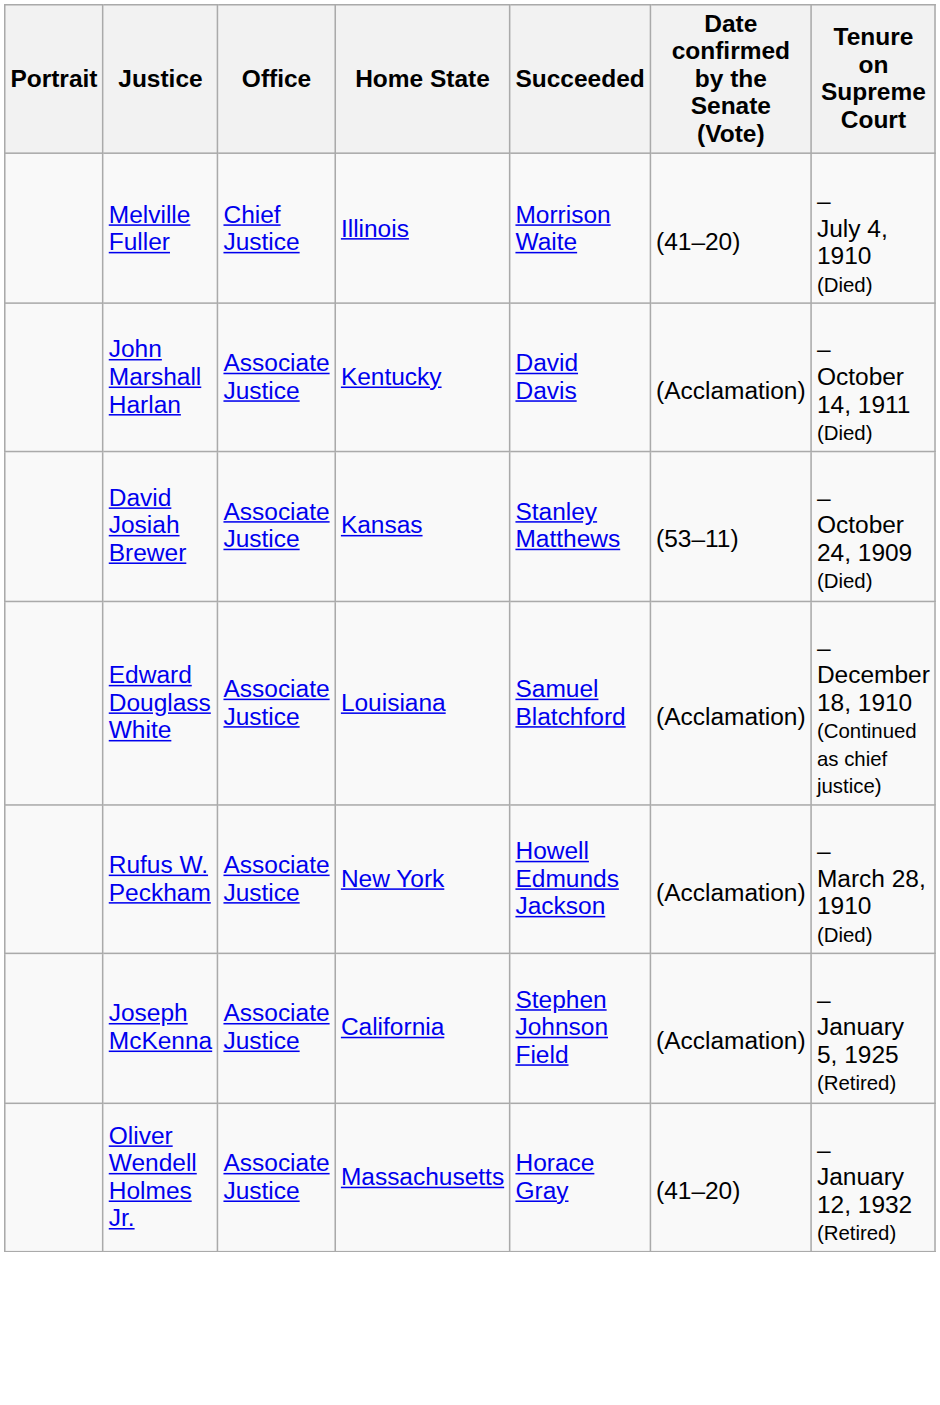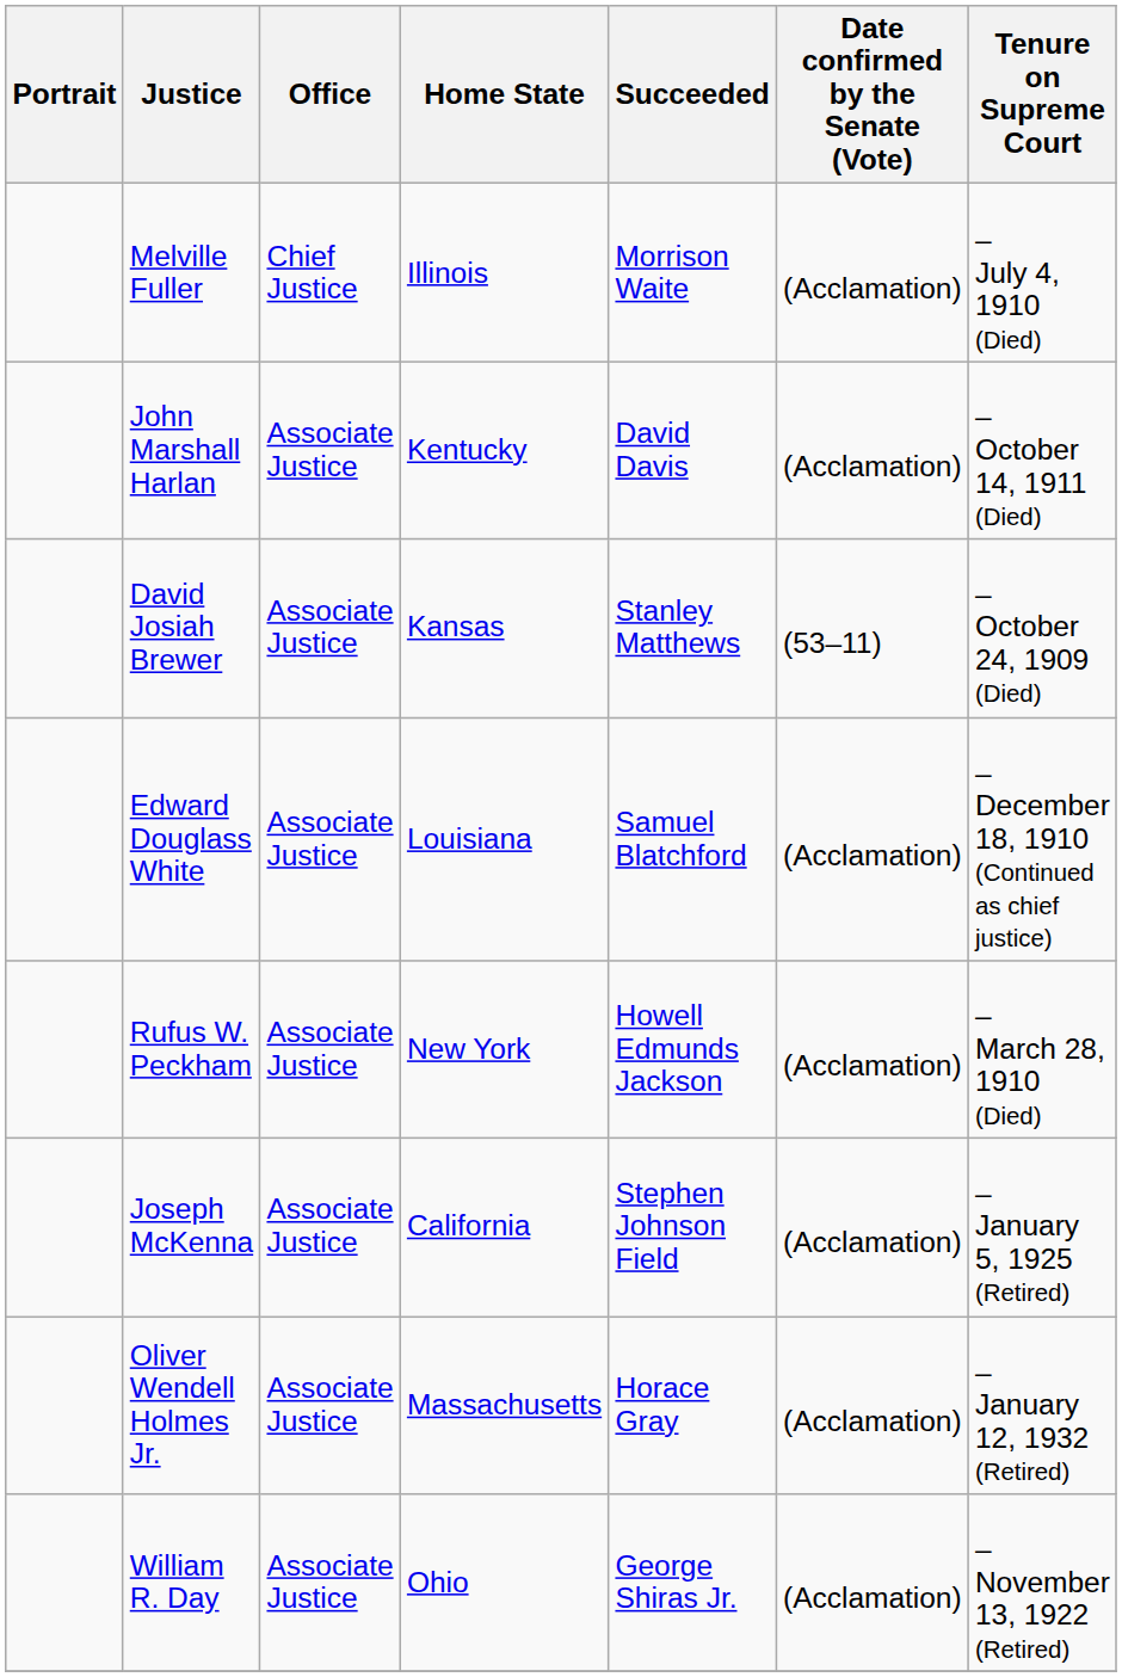 <table class="wikitable sortable">
 <tr>
 <th scope="col" style="width: 10px;">Portrait</th>
 <th scope="col" style="width: 10px;">Justice</th>
 <th scope="col" style="width: 10px;">Office</th>
 <th scope="col" style="width: 10px;">Home State</th>
 <th scope="col" style="width: 10px;">Succeeded</th>
 <th scope="col" style="width: 10px;">Date confirmed by the Senate<br>(Vote)</th>
 <th scope="col" style="width: 10px;">Tenure on Supreme Court</th>
 </tr>
 <tr>
 <td></td>
 <td><a href='#'>Melville Fuller</a></td>
 <td><a href='#'>Chief Justice</a></td>
 <td><a href='#'>Illinois</a></td>
 <td><a href='#'>Morrison Waite</a></td>
-<td><br>(41–20)</td>
+<td><br>(Acclamation)</td>
 <td><br>–<br>July 4, 1910<br><small>(Died)</small></td>
 </tr>
 <tr>
 <td></td>
 <td><a href='#'>John Marshall Harlan</a></td>
 <td><a href='#'>Associate Justice</a></td>
 <td><a href='#'>Kentucky</a></td>
 <td><a href='#'>David Davis</a></td>
 <td><br>(Acclamation)</td>
 <td><br>–<br>October 14, 1911<br><small>(Died)</small></td>
 </tr>
 <tr>
 <td></td>
 <td><a href='#'>David Josiah Brewer</a></td>
 <td><a href='#'>Associate Justice</a></td>
 <td><a href='#'>Kansas</a></td>
 <td><a href='#'>Stanley Matthews</a></td>
 <td><br>(53–11)</td>
 <td><br>–<br>October 24, 1909<br><small>(Died)</small></td>
 </tr>
 <tr>
 <td></td>
 <td><a href='#'>Edward Douglass White</a></td>
 <td><a href='#'>Associate Justice</a></td>
 <td><a href='#'>Louisiana</a></td>
 <td><a href='#'>Samuel Blatchford</a></td>
 <td><br>(Acclamation)</td>
 <td><br>–<br>December 18, 1910<br><small>(Continued as chief justice)</small></td>
 </tr>
 <tr>
 <td></td>
 <td><a href='#'>Rufus W. Peckham</a></td>
 <td><a href='#'>Associate Justice</a></td>
 <td><a href='#'>New York</a></td>
 <td><a href='#'>Howell Edmunds Jackson</a></td>
 <td><br>(Acclamation)</td>
 <td><br>–<br>March 28, 1910<br><small>(Died)</small></td>
 </tr>
 <tr>
 <td></td>
 <td><a href='#'>Joseph McKenna</a></td>
 <td><a href='#'>Associate Justice</a></td>
 <td><a href='#'>California</a></td>
 <td><a href='#'>Stephen Johnson Field</a></td>
 <td><br>(Acclamation)</td>
 <td><br>–<br>January 5, 1925<br><small>(Retired)</small></td>
 </tr>
 <tr>
 <td></td>
 <td><a href='#'>Oliver Wendell Holmes Jr.</a></td>
 <td><a href='#'>Associate Justice</a></td>
 <td><a href='#'>Massachusetts</a></td>
 <td><a href='#'>Horace Gray</a></td>
-<td><br>(41–20)</td>
+<td><br>(Acclamation)</td>
 <td><br>–<br>January 12, 1932<br><small>(Retired)</small></td>
+</tr>
+<tr>
+<td></td>
+<td><a href='#'>William R. Day</a></td>
+<td><a href='#'>Associate Justice</a></td>
+<td><a href='#'>Ohio</a></td>
+<td><a href='#'>George Shiras Jr.</a></td>
+<td><br>(Acclamation)</td>
+<td><br>–<br>November 13, 1922<br><small>(Retired)</small></td>
 </tr>
 <tr>
 </tr>
 </table>
